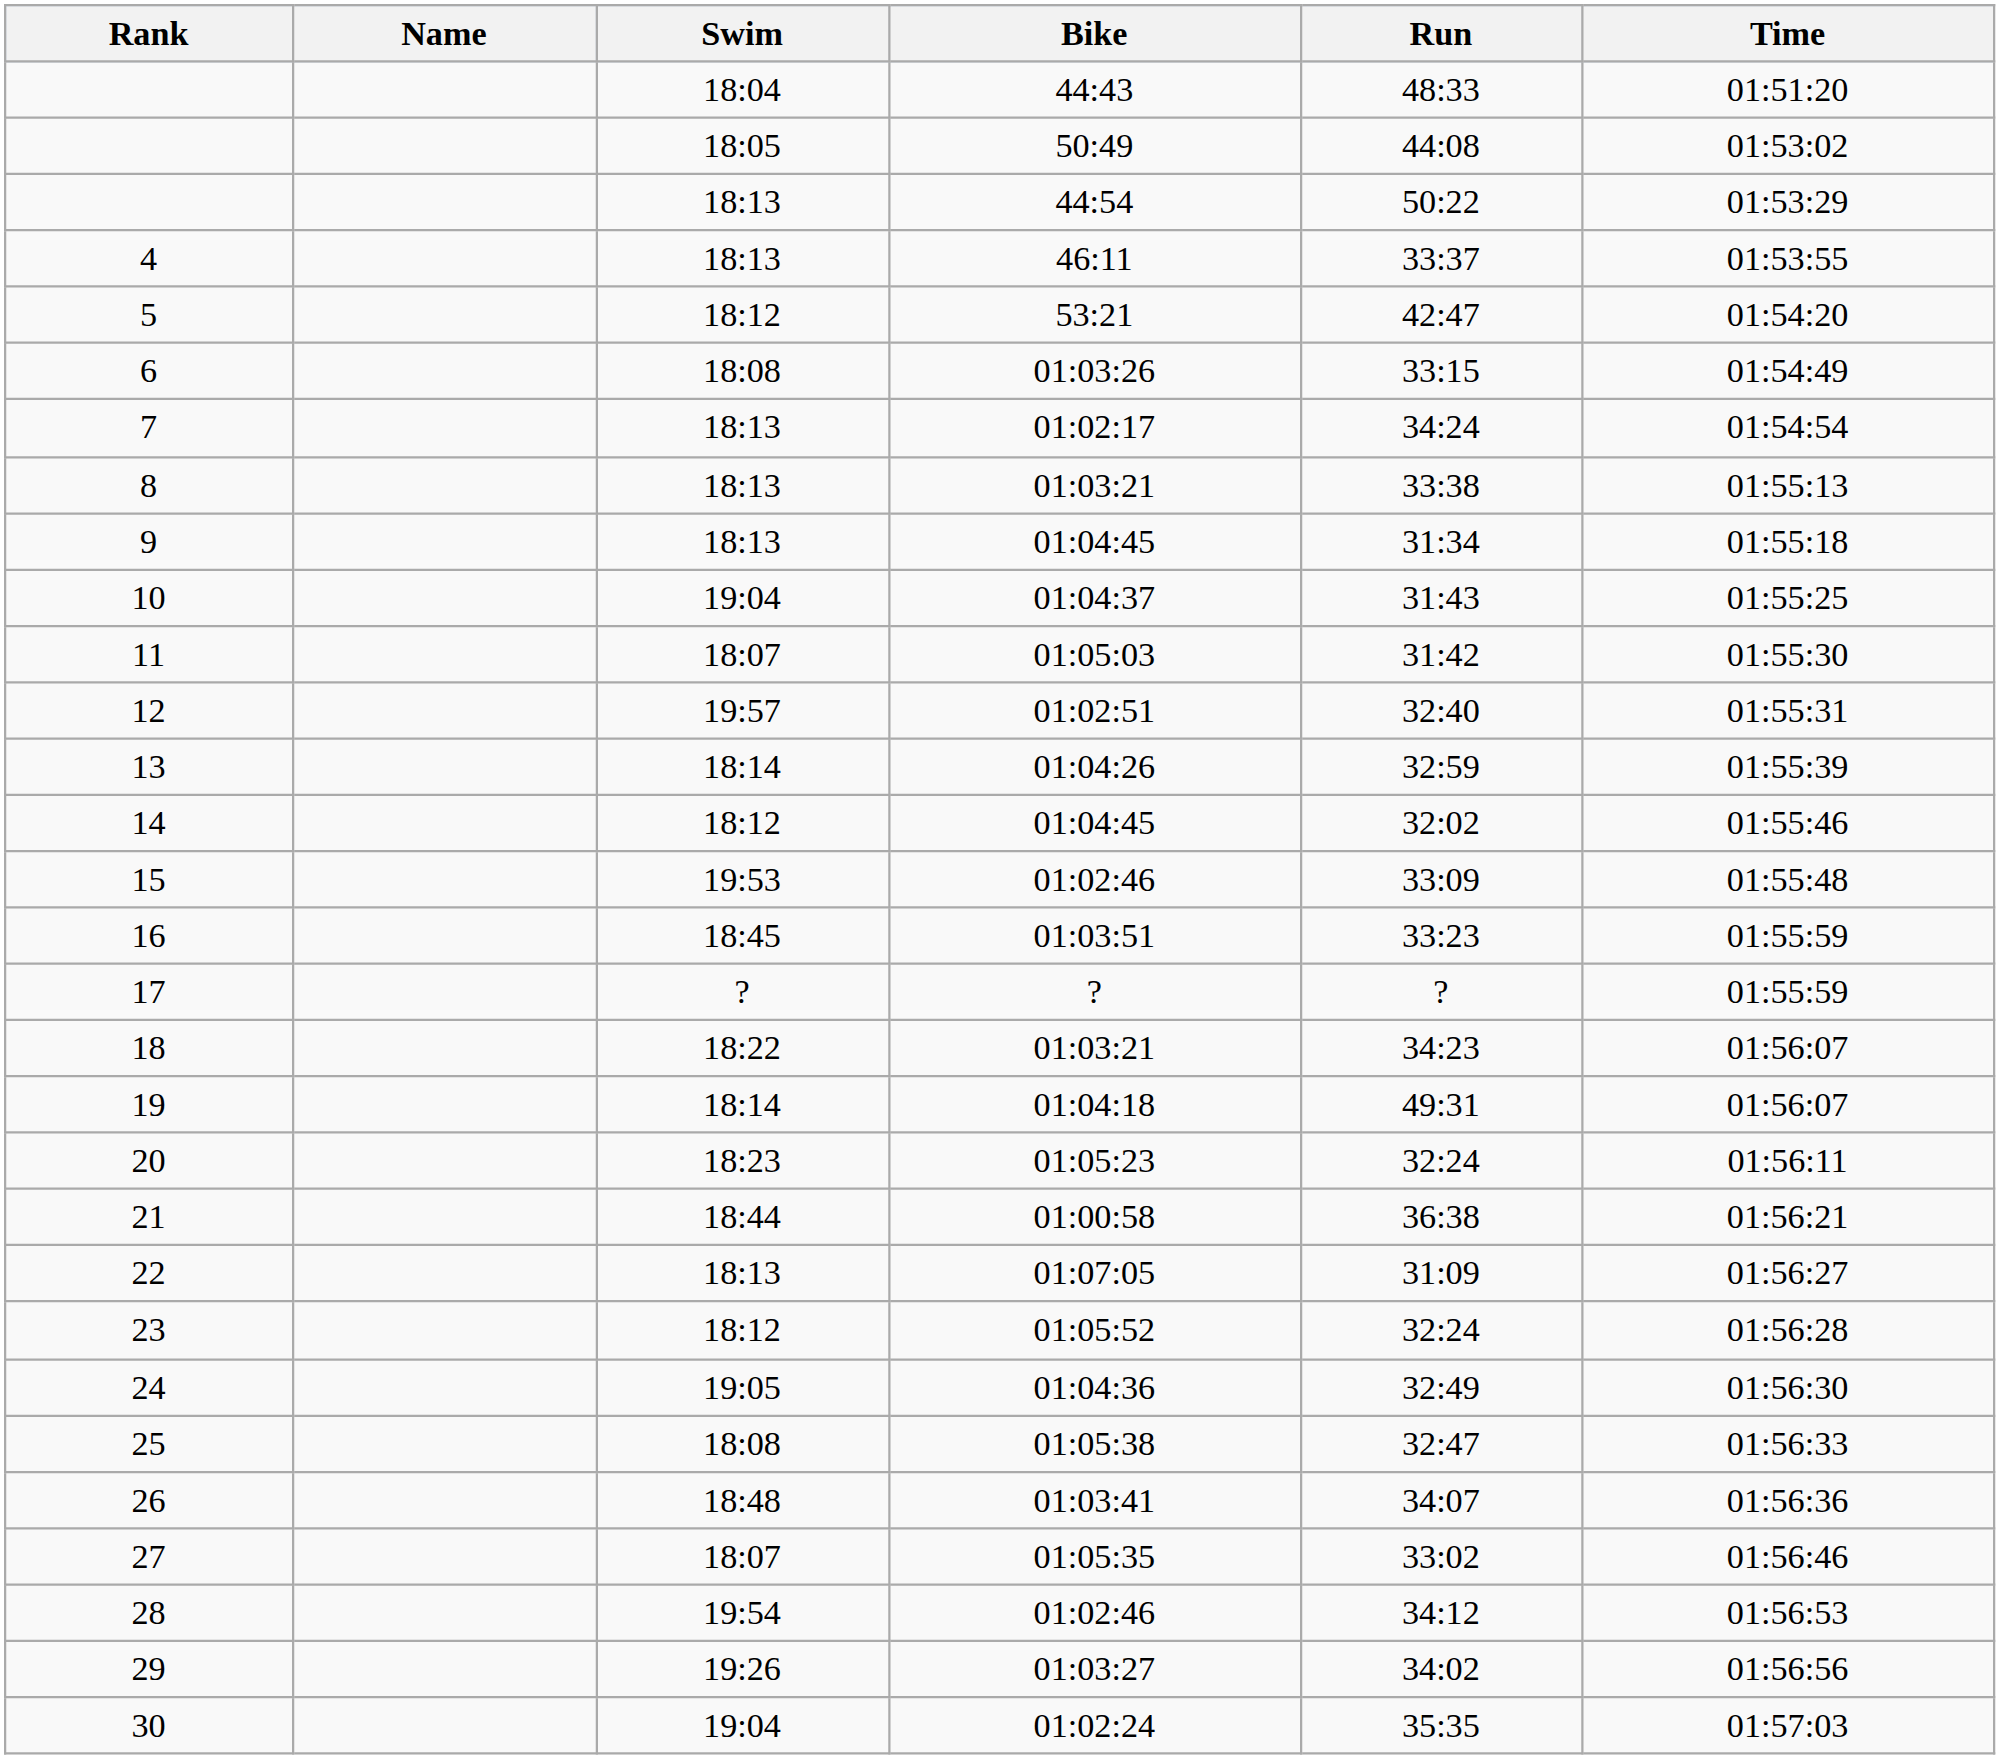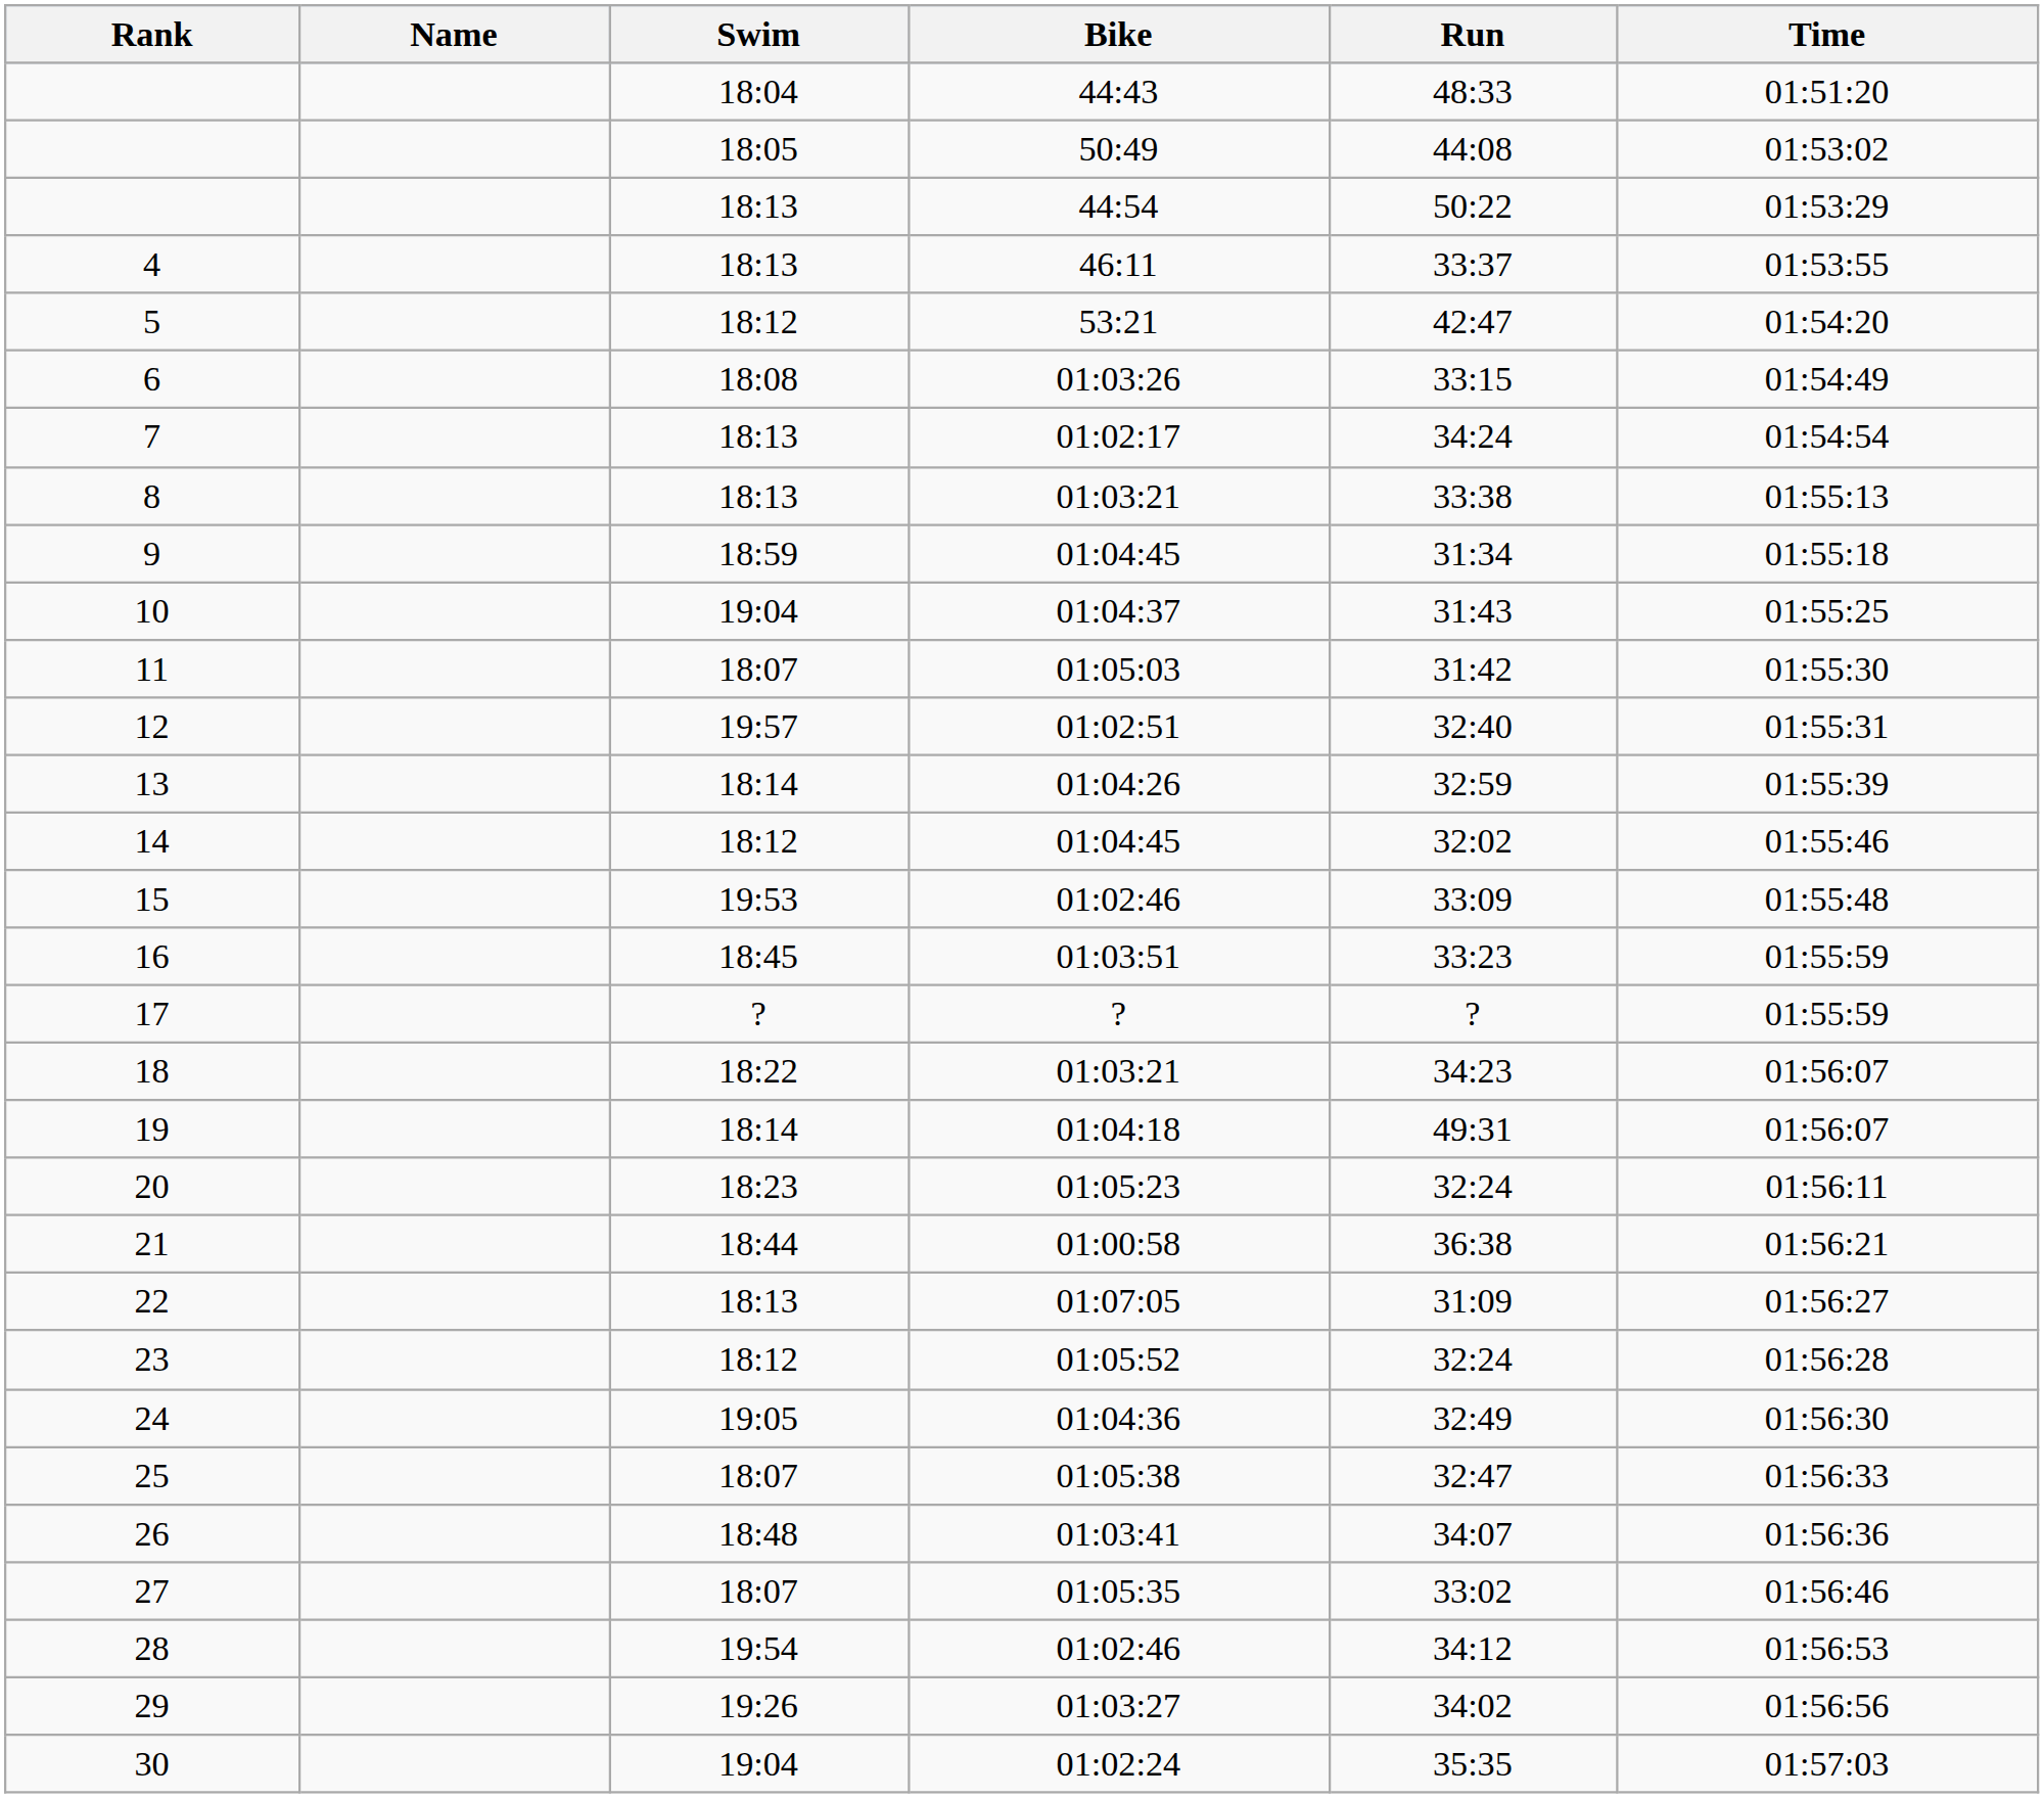 <table class="wikitable sortable" style="font-size:95%" width="70%">
 <tr bgcolor="lightsteelblue">
 <th>Rank</th>
 <th>Name</th>
 <th>Swim</th>
 <th>Bike</th>
 <th>Run</th>
 <th>Time</th>
 </tr>
 <tr align="center">
 <td></td>
 <td align="left"><strong></strong></td>
 <td>18:04</td>
 <td>44:43</td>
 <td>48:33</td>
 <td>01:51:20</td>
 </tr>
 <tr align="center">
 <td></td>
 <td align="left"></td>
 <td>18:05</td>
 <td>50:49</td>
 <td>44:08</td>
 <td>01:53:02</td>
 </tr>
 <tr align="center">
 <td></td>
 <td align="left"></td>
 <td>18:13</td>
 <td>44:54</td>
 <td>50:22</td>
 <td>01:53:29</td>
 </tr>
 <tr align="center">
 <td>4</td>
 <td align="left"></td>
 <td>18:13</td>
 <td>46:11</td>
 <td>33:37</td>
 <td>01:53:55</td>
 </tr>
 <tr align="center">
 <td>5</td>
 <td align="left"></td>
 <td>18:12</td>
 <td>53:21</td>
 <td>42:47</td>
 <td>01:54:20</td>
 </tr>
 <tr align="center">
 <td>6</td>
 <td align="left"></td>
 <td>18:08</td>
 <td>01:03:26</td>
 <td>33:15</td>
 <td>01:54:49</td>
 </tr>
 <tr align="center">
 <td>7</td>
 <td align="left"></td>
 <td>18:13</td>
 <td>01:02:17</td>
 <td>34:24</td>
 <td>01:54:54</td>
 </tr>
 <tr align="center">
 <td>8</td>
 <td align="left"></td>
 <td>18:13</td>
 <td>01:03:21</td>
 <td>33:38</td>
 <td>01:55:13</td>
 </tr>
 <tr align="center">
 <td>9</td>
 <td align="left"></td>
-<td>18:13</td>
+<td>18:59</td>
 <td>01:04:45</td>
 <td>31:34</td>
 <td>01:55:18</td>
 </tr>
 <tr align="center">
 <td>10</td>
 <td align="left"></td>
 <td>19:04</td>
 <td>01:04:37</td>
 <td>31:43</td>
 <td>01:55:25</td>
 </tr>
 <tr align="center">
 <td>11</td>
 <td align="left"></td>
 <td>18:07</td>
 <td>01:05:03</td>
 <td>31:42</td>
 <td>01:55:30</td>
 </tr>
 <tr align="center">
 <td>12</td>
 <td align="left"></td>
 <td>19:57</td>
 <td>01:02:51</td>
 <td>32:40</td>
 <td>01:55:31</td>
 </tr>
 <tr align="center">
 <td>13</td>
 <td align="left"></td>
 <td>18:14</td>
 <td>01:04:26</td>
 <td>32:59</td>
 <td>01:55:39</td>
 </tr>
 <tr align="center">
 <td>14</td>
 <td align="left"></td>
 <td>18:12</td>
 <td>01:04:45</td>
 <td>32:02</td>
 <td>01:55:46</td>
 </tr>
 <tr align="center">
 <td>15</td>
 <td align="left"></td>
 <td>19:53</td>
 <td>01:02:46</td>
 <td>33:09</td>
 <td>01:55:48</td>
 </tr>
 <tr align="center">
 <td>16</td>
 <td align="left"></td>
 <td>18:45</td>
 <td>01:03:51</td>
 <td>33:23</td>
 <td>01:55:59</td>
 </tr>
 <tr align="center">
 <td>17</td>
 <td align="left"></td>
 <td>?</td>
 <td>?</td>
 <td>?</td>
 <td>01:55:59</td>
 </tr>
 <tr align="center">
 <td>18</td>
 <td align="left"></td>
 <td>18:22</td>
 <td>01:03:21</td>
 <td>34:23</td>
 <td>01:56:07</td>
 </tr>
 <tr align="center">
 <td>19</td>
 <td align="left"></td>
 <td>18:14</td>
 <td>01:04:18</td>
 <td>49:31</td>
 <td>01:56:07</td>
 </tr>
 <tr align="center">
 <td>20</td>
 <td align="left"></td>
 <td>18:23</td>
 <td>01:05:23</td>
 <td>32:24</td>
 <td>01:56:11</td>
 </tr>
 <tr align="center">
 <td>21</td>
 <td align="left"></td>
 <td>18:44</td>
 <td>01:00:58</td>
 <td>36:38</td>
 <td>01:56:21</td>
 </tr>
 <tr align="center">
 <td>22</td>
 <td align="left"></td>
 <td>18:13</td>
 <td>01:07:05</td>
 <td>31:09</td>
 <td>01:56:27</td>
 </tr>
 <tr align="center">
 <td>23</td>
 <td align="left"></td>
 <td>18:12</td>
 <td>01:05:52</td>
 <td>32:24</td>
 <td>01:56:28</td>
 </tr>
 <tr align="center">
 <td>24</td>
 <td align="left"></td>
 <td>19:05</td>
 <td>01:04:36</td>
 <td>32:49</td>
 <td>01:56:30</td>
 </tr>
 <tr align="center">
 <td>25</td>
 <td align="left"></td>
-<td>18:08</td>
+<td>18:07</td>
 <td>01:05:38</td>
 <td>32:47</td>
 <td>01:56:33</td>
 </tr>
 <tr align="center">
 <td>26</td>
 <td align="left"></td>
 <td>18:48</td>
 <td>01:03:41</td>
 <td>34:07</td>
 <td>01:56:36</td>
 </tr>
 <tr align="center">
 <td>27</td>
 <td align="left"></td>
 <td>18:07</td>
 <td>01:05:35</td>
 <td>33:02</td>
 <td>01:56:46</td>
 </tr>
 <tr align="center">
 <td>28</td>
 <td align="left"></td>
 <td>19:54</td>
 <td>01:02:46</td>
 <td>34:12</td>
 <td>01:56:53</td>
 </tr>
 <tr align="center">
 <td>29</td>
 <td align="left"></td>
 <td>19:26</td>
 <td>01:03:27</td>
 <td>34:02</td>
 <td>01:56:56</td>
 </tr>
 <tr align="center">
 <td>30</td>
 <td align="left"></td>
 <td>19:04</td>
 <td>01:02:24</td>
 <td>35:35</td>
 <td>01:57:03</td>
 </tr>
 </table>
